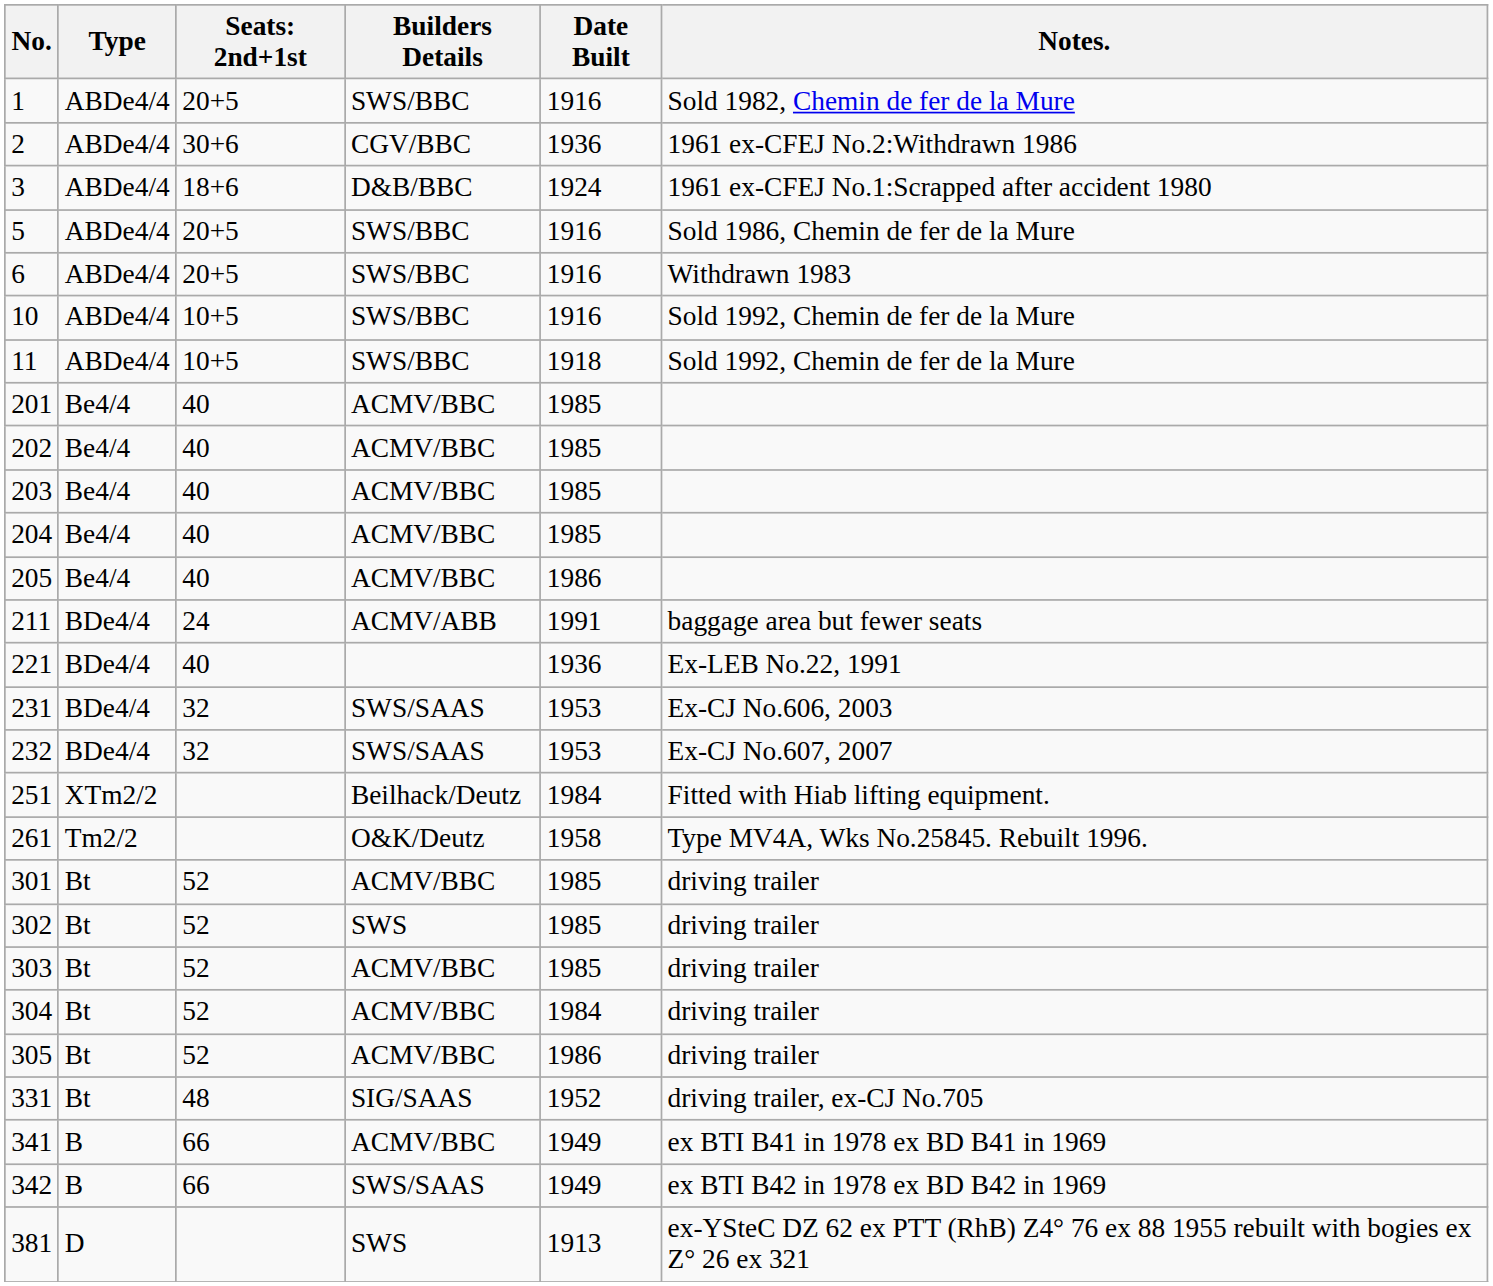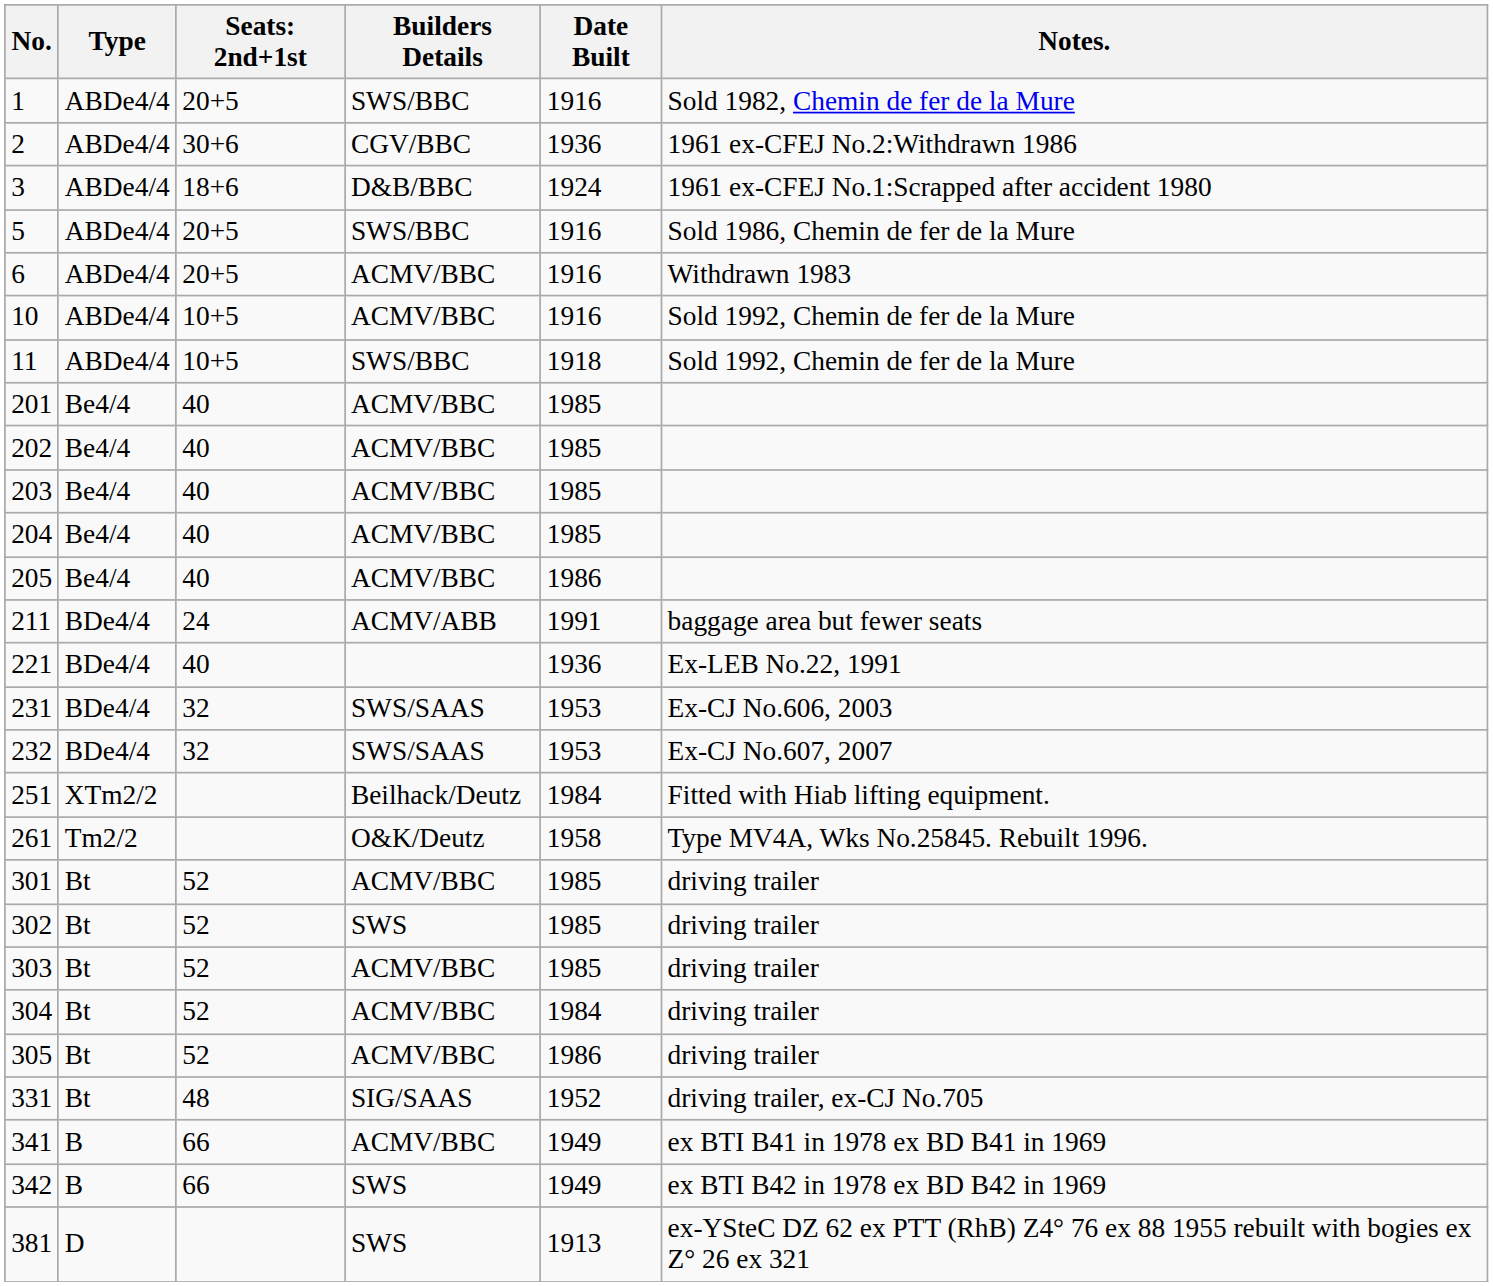 <table class="wikitable">
 <tr>
 <th>No.</th>
 <th>Type</th>
 <th>Seats: 2nd+1st</th>
 <th>Builders Details</th>
 <th>Date Built</th>
 <th>Notes.</th>
 </tr>
 <tr>
 <td>1</td>
 <td>ABDe4/4</td>
 <td>20+5</td>
 <td>SWS/BBC</td>
 <td>1916</td>
 <td>Sold 1982, <a href='#'>Chemin de fer de la Mure</a></td>
 </tr>
 <tr>
 <td>2</td>
 <td>ABDe4/4</td>
 <td>30+6</td>
 <td>CGV/BBC</td>
 <td>1936</td>
 <td>1961 ex-CFEJ No.2:Withdrawn 1986</td>
 </tr>
 <tr>
 <td>3</td>
 <td>ABDe4/4</td>
 <td>18+6</td>
 <td>D&B/BBC</td>
 <td>1924</td>
 <td>1961 ex-CFEJ No.1:Scrapped after accident 1980</td>
 </tr>
 <tr>
 <td>5</td>
 <td>ABDe4/4</td>
 <td>20+5</td>
 <td>SWS/BBC</td>
 <td>1916</td>
 <td>Sold 1986, Chemin de fer de la Mure</td>
 </tr>
 <tr>
 <td>6</td>
 <td>ABDe4/4</td>
 <td>20+5</td>
-<td>SWS/BBC</td>
+<td>ACMV/BBC</td>
 <td>1916</td>
 <td>Withdrawn 1983</td>
 </tr>
 <tr>
 <td>10</td>
 <td>ABDe4/4</td>
 <td>10+5</td>
-<td>SWS/BBC</td>
+<td>ACMV/BBC</td>
 <td>1916</td>
 <td>Sold 1992, Chemin de fer de la Mure</td>
 </tr>
 <tr>
 <td>11</td>
 <td>ABDe4/4</td>
 <td>10+5</td>
 <td>SWS/BBC</td>
 <td>1918</td>
 <td>Sold 1992, Chemin de fer de la Mure</td>
 </tr>
 <tr>
 <td>201</td>
 <td>Be4/4</td>
 <td>40</td>
 <td>ACMV/BBC</td>
 <td>1985</td>
 <td></td>
 </tr>
 <tr>
 <td>202</td>
 <td>Be4/4</td>
 <td>40</td>
 <td>ACMV/BBC</td>
 <td>1985</td>
 <td></td>
 </tr>
 <tr>
 <td>203</td>
 <td>Be4/4</td>
 <td>40</td>
 <td>ACMV/BBC</td>
 <td>1985</td>
 <td></td>
 </tr>
 <tr>
 <td>204</td>
 <td>Be4/4</td>
 <td>40</td>
 <td>ACMV/BBC</td>
 <td>1985</td>
 <td></td>
 </tr>
 <tr>
 <td>205</td>
 <td>Be4/4</td>
 <td>40</td>
 <td>ACMV/BBC</td>
 <td>1986</td>
 <td></td>
 </tr>
 <tr>
 <td>211</td>
 <td>BDe4/4</td>
 <td>24</td>
 <td>ACMV/ABB</td>
 <td>1991</td>
 <td>baggage area but fewer seats</td>
 </tr>
 <tr>
 <td>221</td>
 <td>BDe4/4</td>
 <td>40</td>
 <td></td>
 <td>1936</td>
 <td>Ex-LEB No.22, 1991</td>
 </tr>
 <tr>
 <td>231</td>
 <td>BDe4/4</td>
 <td>32</td>
 <td>SWS/SAAS</td>
 <td>1953</td>
 <td>Ex-CJ No.606, 2003</td>
 </tr>
 <tr>
 <td>232</td>
 <td>BDe4/4</td>
 <td>32</td>
 <td>SWS/SAAS</td>
 <td>1953</td>
 <td>Ex-CJ No.607, 2007</td>
 </tr>
 <tr>
 <td>251</td>
 <td>XTm2/2</td>
 <td></td>
 <td>Beilhack/Deutz</td>
 <td>1984</td>
 <td>Fitted with Hiab lifting equipment.</td>
 </tr>
 <tr>
 <td>261</td>
 <td>Tm2/2</td>
 <td></td>
 <td>O&K/Deutz</td>
 <td>1958</td>
 <td>Type MV4A, Wks No.25845. Rebuilt 1996.</td>
 </tr>
 <tr>
 <td>301</td>
 <td>Bt</td>
 <td>52</td>
 <td>ACMV/BBC</td>
 <td>1985</td>
 <td>driving trailer</td>
 </tr>
 <tr>
 <td>302</td>
 <td>Bt</td>
 <td>52</td>
 <td>SWS</td>
 <td>1985</td>
 <td>driving trailer</td>
 </tr>
 <tr>
 <td>303</td>
 <td>Bt</td>
 <td>52</td>
 <td>ACMV/BBC</td>
 <td>1985</td>
 <td>driving trailer</td>
 </tr>
 <tr>
 <td>304</td>
 <td>Bt</td>
 <td>52</td>
 <td>ACMV/BBC</td>
 <td>1984</td>
 <td>driving trailer</td>
 </tr>
 <tr>
 <td>305</td>
 <td>Bt</td>
 <td>52</td>
 <td>ACMV/BBC</td>
 <td>1986</td>
 <td>driving trailer</td>
 </tr>
 <tr>
 <td>331</td>
 <td>Bt</td>
 <td>48</td>
 <td>SIG/SAAS</td>
 <td>1952</td>
 <td>driving trailer, ex-CJ No.705</td>
 </tr>
 <tr>
 <td>341</td>
 <td>B</td>
 <td>66</td>
 <td>ACMV/BBC</td>
 <td>1949</td>
 <td>ex BTI B41 in 1978 ex BD B41 in 1969</td>
 </tr>
 <tr>
 <td>342</td>
 <td>B</td>
 <td>66</td>
-<td>SWS/SAAS</td>
+<td>SWS</td>
 <td>1949</td>
 <td>ex BTI B42 in 1978 ex BD B42 in 1969</td>
 </tr>
 <tr>
 <td>381</td>
 <td>D</td>
 <td></td>
 <td>SWS</td>
 <td>1913</td>
 <td>ex-YSteC DZ 62 ex PTT (RhB) Z4° 76 ex 88 1955 rebuilt with bogies ex Z° 26 ex 321</td>
 </tr>
 <tr>
 </tr>
 </table>
